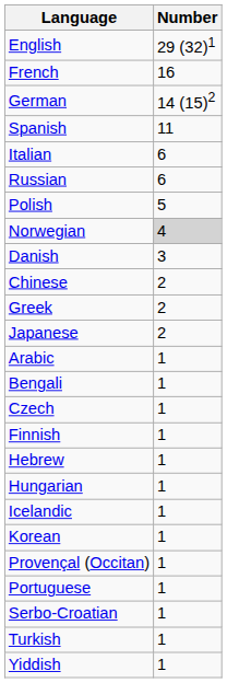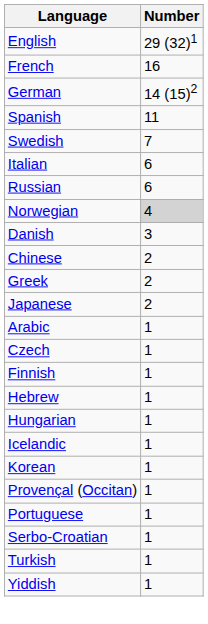 <table class="wikitable sortable">
 <tr>
 <th>Language</th>
 <th>Number</th>
 </tr>
 <tr>
 <td><a href='#'>English</a></td>
 <td data-sort-value=29>29 (32)<sup>1</sup></td>
 </tr>
 <tr>
 <td><a href='#'>French</a></td>
 <td>16</td>
 </tr>
 <tr>
 <td><a href='#'>German</a></td>
 <td>14 (15)<sup>2</sup></td>
 </tr>
 <tr>
 <td><a href='#'>Spanish</a></td>
 <td>11</td>
 </tr>
 <tr>
+<td><a href='#'>Swedish</a></td>
+<td>7</td>
+</tr>
+<tr>
 <td><a href='#'>Italian</a></td>
 <td>6</td>
 </tr>
 <tr>
 <td><a href='#'>Russian</a></td>
 <td>6</td>
-</tr>
-<tr>
-<td><a href='#'>Polish</a></td>
-<td>5</td>
 </tr>
 <tr>
 <td><a href='#'>Norwegian</a></td>
 <td style="background: lightgrey;">4</td>
 </tr>
 <tr>
 <td><a href='#'>Danish</a></td>
 <td>3</td>
 </tr>
 <tr>
 <td><a href='#'>Chinese</a></td>
 <td>2</td>
 </tr>
 <tr>
 <td><a href='#'>Greek</a></td>
 <td>2</td>
 </tr>
 <tr>
 <td><a href='#'>Japanese</a></td>
 <td>2</td>
 </tr>
 <tr>
 <td><a href='#'>Arabic</a></td>
-<td>1</td>
-</tr>
-<tr>
-<td><a href='#'>Bengali</a></td>
 <td>1</td>
 </tr>
 <tr>
 <td><a href='#'>Czech</a></td>
 <td>1</td>
 </tr>
 <tr>
 <td><a href='#'>Finnish</a></td>
 <td>1</td>
 </tr>
 <tr>
 <td><a href='#'>Hebrew</a></td>
 <td>1</td>
 </tr>
 <tr>
 <td><a href='#'>Hungarian</a></td>
 <td>1</td>
 </tr>
 <tr>
 <td><a href='#'>Icelandic</a></td>
 <td>1</td>
 </tr>
 <tr>
 <td><a href='#'>Korean</a></td>
 <td>1</td>
 </tr>
 <tr>
 <td><a href='#'>Provençal</a> (<a href='#'>Occitan</a>)</td>
 <td>1</td>
 </tr>
 <tr>
 <td><a href='#'>Portuguese</a></td>
 <td>1</td>
 </tr>
 <tr>
 <td><a href='#'>Serbo-Croatian</a></td>
 <td>1</td>
 </tr>
 <tr>
 <td><a href='#'>Turkish</a></td>
 <td>1</td>
 </tr>
 <tr>
 <td><a href='#'>Yiddish</a></td>
 <td>1</td>
 </tr>
 </table>
